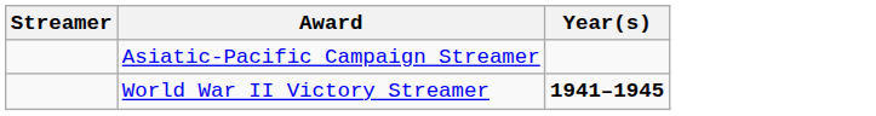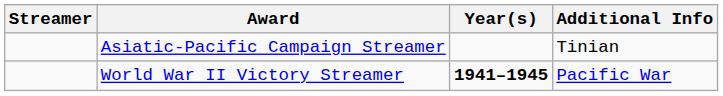 <table class=wikitable>
 <tr>
 <th>Streamer</th>
 <th>Award</th>
 <th>Year(s)</th>
+<th>Additional Info</th>
 </tr>
 <tr>
 <td></td>
 <td><a href='#'>Asiatic-Pacific Campaign Streamer</a></td>
 <td><br></td>
+<td>Tinian</td>
 </tr>
 <tr>
 <td></td>
 <td><a href='#'>World War II Victory Streamer</a></td>
 <td><strong>1941–1945</strong></td>
+<td><a href='#'>Pacific War</a></td>
 </tr>
 </table>
